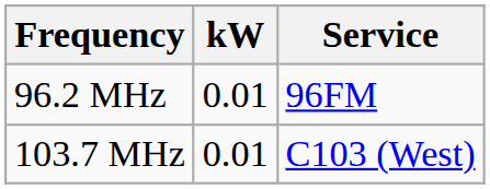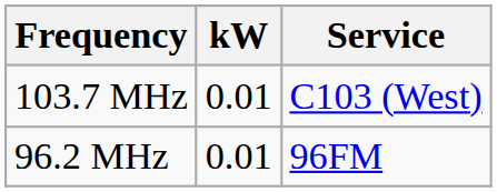 <table class="wikitable sortable">
 <tr>
 <th>Frequency</th>
 <th>kW</th>
 <th>Service</th>
 </tr>
 <tr>
+<td>103.7 MHz</td>
+<td>0.01</td>
+<td><a href='#'>C103 (West)</a></td>
+</tr>
+<tr>
 <td>96.2 MHz</td>
 <td>0.01</td>
 <td><a href='#'>96FM</a></td>
 </tr>
-<tr>
-<td>103.7 MHz</td>
-<td>0.01</td>
-<td><a href='#'>C103 (West)</a></td>
-</tr>
 </table>
